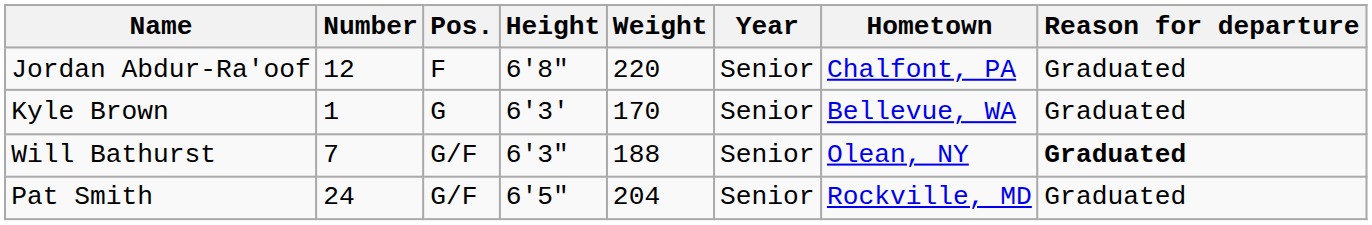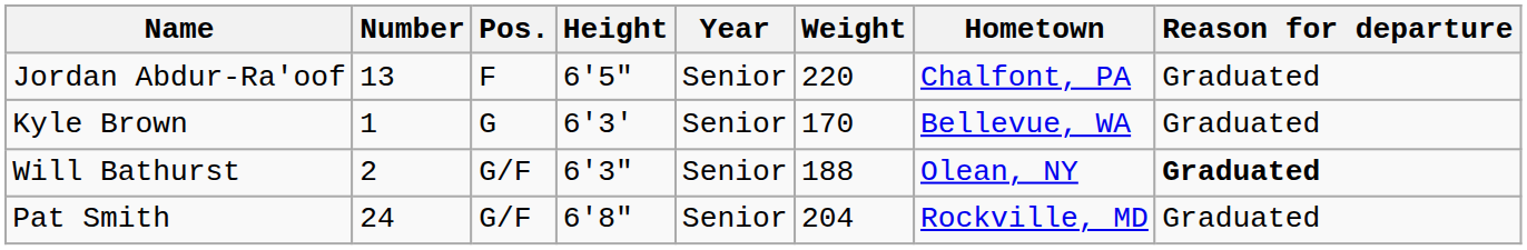 <table class="wikitable sortable" border="1">
 <tr>
 <th>Name</th>
 <th>Number</th>
 <th>Pos.</th>
 <th>Height</th>
+<th>Year</th>
 <th>Weight</th>
-<th>Year</th>
 <th>Hometown</th>
 <th class="unsortable">Reason for departure</th>
 </tr>
 <tr>
 <td>Jordan Abdur-Ra'oof</td>
-<td>12</td>
+<td>13</td>
 <td>F</td>
-<td>6'8"</td>
+<td>6'5"</td>
+<td>Senior</td>
 <td>220</td>
-<td>Senior</td>
 <td><a href='#'>Chalfont, PA</a></td>
 <td>Graduated</td>
 </tr>
 <tr>
 <td>Kyle Brown</td>
 <td>1</td>
 <td>G</td>
 <td>6'3'</td>
+<td>Senior</td>
 <td>170</td>
-<td>Senior</td>
 <td><a href='#'>Bellevue, WA</a></td>
 <td>Graduated</td>
 </tr>
 <tr>
 <td>Will Bathurst</td>
-<td>7</td>
+<td>2</td>
 <td>G/F</td>
 <td>6'3"</td>
+<td>Senior</td>
 <td>188</td>
-<td>Senior</td>
 <td><a href='#'>Olean, NY</a></td>
 <td><strong>Graduated</strong></td>
 </tr>
 <tr>
 <td>Pat Smith</td>
 <td>24</td>
 <td>G/F</td>
-<td>6'5"</td>
+<td>6'8"</td>
+<td>Senior</td>
 <td>204</td>
-<td>Senior</td>
 <td><a href='#'>Rockville, MD</a></td>
 <td>Graduated</td>
 </tr>
 </table>
